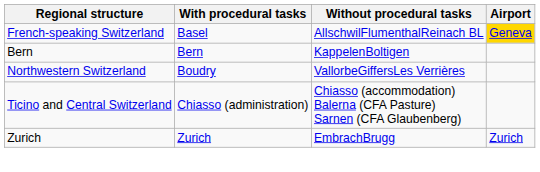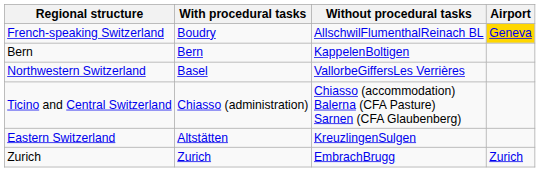 <table class="wikitable center">
 <tr>
 <th>Regional structure</th>
 <th>With procedural tasks</th>
 <th>Without procedural tasks</th>
 <th>Airport</th>
 </tr>
 <tr>
 <td><a href='#'>French-speaking Switzerland</a></td>
-<td><a href='#'>Basel</a></td>
+<td><a href='#'>Boudry</a></td>
 <td><a href='#'>Allschwil</a><a href='#'>Flumenthal</a><a href='#'>Reinach BL</a></td>
 <td style="background: gold;"><a href='#'>Geneva</a></td>
 </tr>
 <tr>
 <td>Bern</td>
 <td><a href='#'>Bern</a></td>
 <td><a href='#'>Kappelen</a><a href='#'>Boltigen</a></td>
 <td></td>
 </tr>
 <tr>
 <td><a href='#'>Northwestern Switzerland</a></td>
-<td><a href='#'>Boudry</a></td>
+<td><a href='#'>Basel</a></td>
 <td><a href='#'>Vallorbe</a><a href='#'>Giffers</a><a href='#'>Les Verrières</a></td>
 <td></td>
 </tr>
 <tr>
 <td><a href='#'>Ticino</a> and <a href='#'>Central Switzerland</a></td>
 <td><a href='#'>Chiasso</a> (administration)</td>
 <td><a href='#'>Chiasso</a> (accommodation)<br><a href='#'>Balerna</a> (CFA Pasture)<br><a href='#'>Sarnen</a> (CFA Glaubenberg)</td>
 <td></td>
 </tr>
 <tr>
+<td><a href='#'>Eastern Switzerland</a></td>
+<td><a href='#'>Altstätten</a></td>
+<td><a href='#'>Kreuzlingen</a><a href='#'>Sulgen</a></td>
+<td></td>
+</tr>
+<tr>
 <td>Zurich</td>
 <td><a href='#'>Zurich</a></td>
 <td><a href='#'>Embrach</a><a href='#'>Brugg</a></td>
 <td><a href='#'>Zurich</a></td>
 </tr>
 </table>
